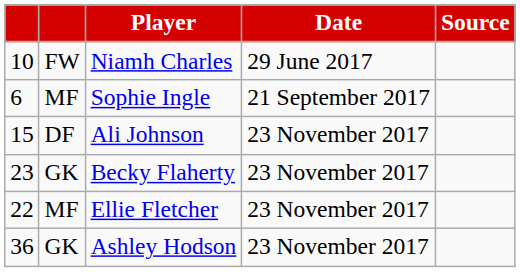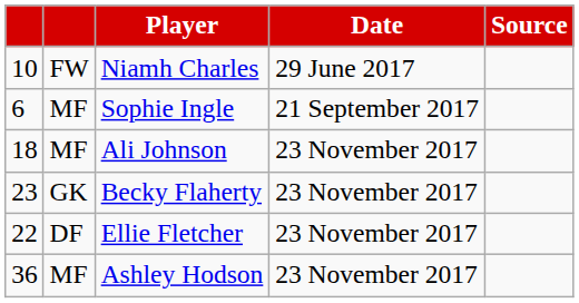 <table class="wikitable plainrowheaders sortable">
 <tr>
 <th style="background:#d50000; color:white; text-align:center;"></th>
 <th style="background:#d50000; color:white; text-align:center;"></th>
 <th style="background:#d50000; color:white; text-align:center; " scope=col><strong>Player</strong></th>
 <th style="background:#d50000; color:white; text-align:center; " scope=col><strong>Date</strong></th>
 <th style="background:#d50000; color:white; text-align:center;"><strong>Source</strong></th>
 </tr>
 <tr>
 <td>10</td>
 <td>FW</td>
 <td> <a href='#'>Niamh Charles</a></td>
 <td>29 June 2017</td>
 <td></td>
 </tr>
 <tr>
 <td>6</td>
 <td>MF</td>
 <td> <a href='#'>Sophie Ingle</a></td>
 <td>21 September 2017</td>
 <td></td>
 </tr>
 <tr>
-<td>15</td>
-<td>DF</td>
+<td>18</td>
+<td>MF</td>
 <td> <a href='#'>Ali Johnson</a></td>
 <td>23 November 2017</td>
 <td></td>
 </tr>
 <tr>
 <td>23</td>
 <td>GK</td>
 <td> <a href='#'>Becky Flaherty</a></td>
 <td>23 November 2017</td>
 <td></td>
 </tr>
 <tr>
 <td>22</td>
-<td>MF</td>
+<td>DF</td>
 <td> <a href='#'>Ellie Fletcher</a></td>
 <td>23 November 2017</td>
 <td></td>
 </tr>
 <tr>
 <td>36</td>
-<td>GK</td>
+<td>MF</td>
 <td> <a href='#'>Ashley Hodson</a></td>
 <td>23 November 2017</td>
 <td></td>
 </tr>
 </table>
